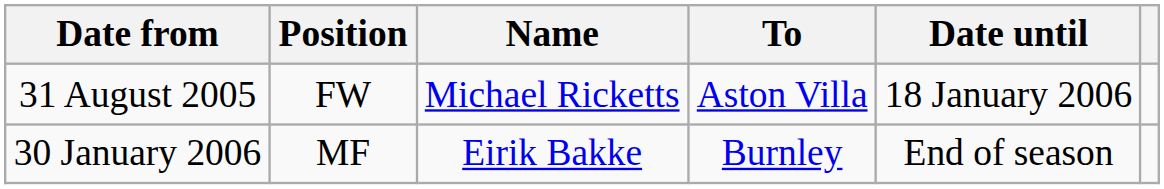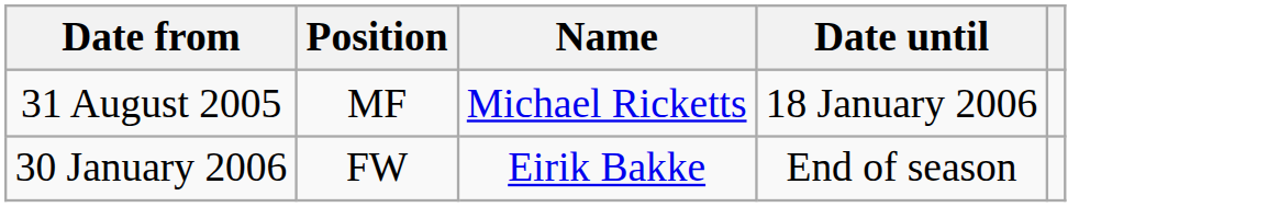 <table class="wikitable" style="text-align:center;">
 <tr>
 <th scope=col>Date from</th>
 <th scope=col>Position</th>
 <th scope=col>Name</th>
-<th scope=col>To</th>
 <th scope=col>Date until</th>
 <th scope=col></th>
 </tr>
 <tr>
 <td>31 August 2005</td>
-<td>FW</td>
+<td>MF</td>
 <td><a href='#'>Michael Ricketts</a></td>
-<td><a href='#'>Aston Villa</a></td>
 <td>18 January 2006</td>
 <td></td>
 </tr>
 <tr>
 <td>30 January 2006</td>
-<td>MF</td>
+<td>FW</td>
 <td><a href='#'>Eirik Bakke</a></td>
-<td><a href='#'>Burnley</a></td>
 <td>End of season</td>
 <td></td>
 </tr>
 </table>
